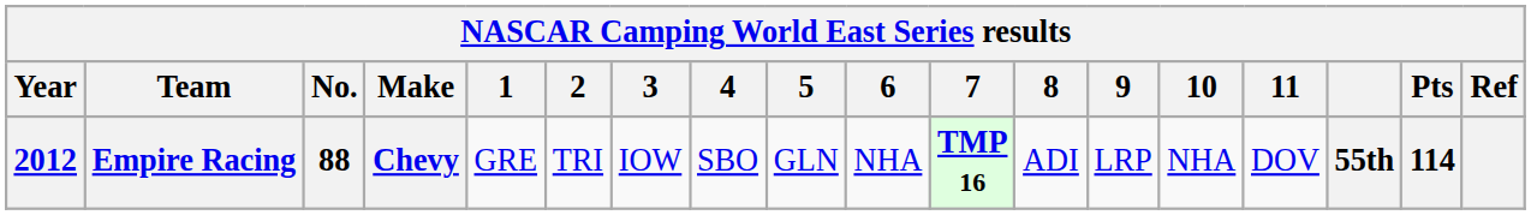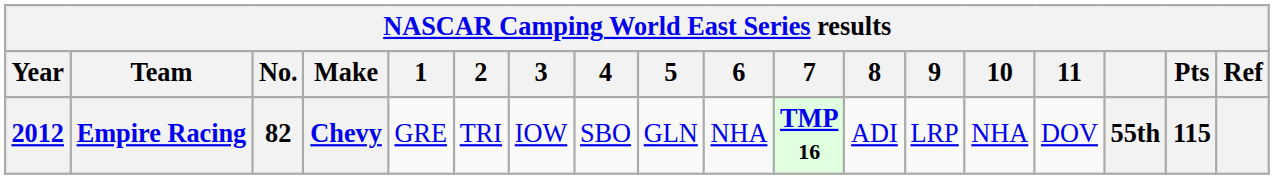 <table class="wikitable" style="text-align:center; font-size:75%">
 <tr>
 <th colspan=45><a href='#'>NASCAR Camping World East Series</a> results</th>
 </tr>
 <tr>
 <th>Year</th>
 <th>Team</th>
 <th>No.</th>
 <th>Make</th>
 <th>1</th>
 <th>2</th>
 <th>3</th>
 <th>4</th>
 <th>5</th>
 <th>6</th>
 <th>7</th>
 <th>8</th>
 <th>9</th>
 <th>10</th>
 <th>11</th>
 <th></th>
 <th>Pts</th>
 <th>Ref</th>
 </tr>
 <tr>
 <th><a href='#'>2012</a></th>
 <th><a href='#'>Empire Racing</a></th>
-<th>88</th>
+<th>82</th>
 <th><a href='#'>Chevy</a></th>
 <td><a href='#'>GRE</a></td>
 <td><a href='#'>TRI</a></td>
 <td><a href='#'>IOW</a></td>
 <td><a href='#'>SBO</a></td>
 <td><a href='#'>GLN</a></td>
 <td><a href='#'>NHA</a></td>
 <td style="background:#DFFFDF;"><strong><a href='#'>TMP</a><br><small>16</small></strong></td>
 <td><a href='#'>ADI</a></td>
 <td><a href='#'>LRP</a></td>
 <td><a href='#'>NHA</a></td>
 <td><a href='#'>DOV</a></td>
 <th>55th</th>
-<th>114</th>
+<th>115</th>
 <th></th>
 </tr>
 </table>
